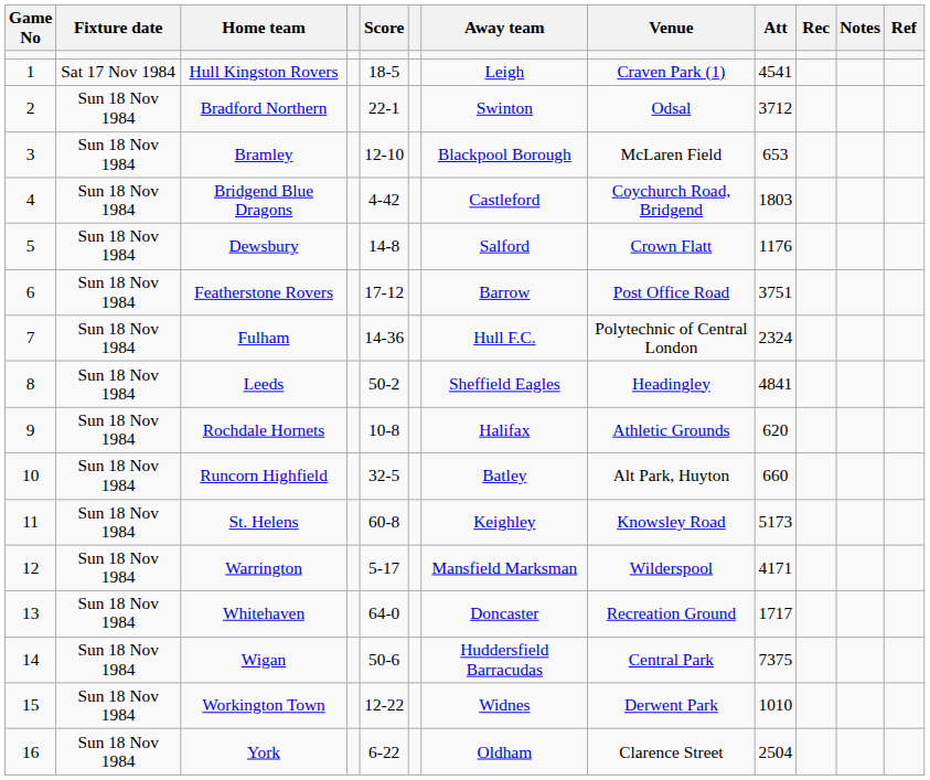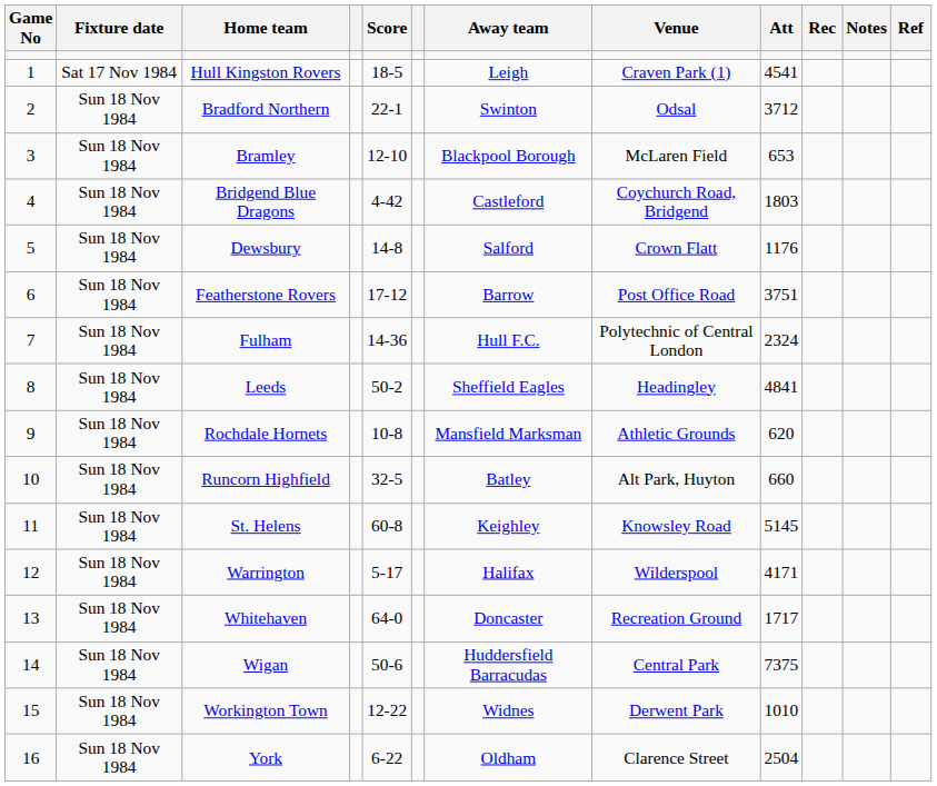 <table class="wikitable" style="text-align:center;">
 <tr>
 <th width=10 abbr="No">Game No</th>
 <th width=110 abbr="Date">Fixture date</th>
 <th width=150 abbr="Home Team">Home team</th>
 <th width=5 abbr="space"></th>
 <th width=20 abbr="Score">Score</th>
 <th width=5 abbr="space"></th>
 <th width=150 abbr="Away Team">Away team</th>
 <th width=150 abbr="Venue">Venue</th>
 <th width=30 abbr="Att">Att</th>
 <th width=30 abbr="Rec">Rec</th>
 <th width=20 abbr="Notes">Notes</th>
 <th width=30 abbr="Ref">Ref</th>
 </tr>
 <tr>
 <td></td>
 <td></td>
 <td></td>
 <td></td>
 <td></td>
 <td></td>
 <td></td>
 <td></td>
 <td></td>
 <td></td>
 <td></td>
 <td></td>
 </tr>
 <tr>
 <td>1</td>
 <td>Sat 17 Nov 1984</td>
 <td><a href='#'>Hull Kingston Rovers</a></td>
 <td></td>
 <td>18-5</td>
 <td></td>
 <td><a href='#'>Leigh</a></td>
 <td><a href='#'>Craven Park (1)</a></td>
 <td>4541</td>
 <td></td>
 <td></td>
 <td></td>
 </tr>
 <tr>
 <td>2</td>
 <td>Sun 18 Nov 1984</td>
 <td><a href='#'>Bradford Northern</a></td>
 <td></td>
 <td>22-1</td>
 <td></td>
 <td><a href='#'>Swinton</a></td>
 <td><a href='#'>Odsal</a></td>
 <td>3712</td>
 <td></td>
 <td></td>
 <td></td>
 </tr>
 <tr>
 <td>3</td>
 <td>Sun 18 Nov 1984</td>
 <td><a href='#'>Bramley</a></td>
 <td></td>
 <td>12-10</td>
 <td></td>
 <td><a href='#'>Blackpool Borough</a></td>
 <td>McLaren Field</td>
 <td>653</td>
 <td></td>
 <td></td>
 <td></td>
 </tr>
 <tr>
 <td>4</td>
 <td>Sun 18 Nov 1984</td>
 <td><a href='#'>Bridgend Blue Dragons</a></td>
 <td></td>
 <td>4-42</td>
 <td></td>
 <td><a href='#'>Castleford</a></td>
 <td><a href='#'>Coychurch Road, Bridgend</a></td>
 <td>1803</td>
 <td></td>
 <td></td>
 <td></td>
 </tr>
 <tr>
 <td>5</td>
 <td>Sun 18 Nov 1984</td>
 <td><a href='#'>Dewsbury</a></td>
 <td></td>
 <td>14-8</td>
 <td></td>
 <td><a href='#'>Salford</a></td>
 <td><a href='#'>Crown Flatt</a></td>
 <td>1176</td>
 <td></td>
 <td></td>
 <td></td>
 </tr>
 <tr>
 <td>6</td>
 <td>Sun 18 Nov 1984</td>
 <td><a href='#'>Featherstone Rovers</a></td>
 <td></td>
 <td>17-12</td>
 <td></td>
 <td><a href='#'>Barrow</a></td>
 <td><a href='#'>Post Office Road</a></td>
 <td>3751</td>
 <td></td>
 <td></td>
 <td></td>
 </tr>
 <tr>
 <td>7</td>
 <td>Sun 18 Nov 1984</td>
 <td><a href='#'>Fulham</a></td>
 <td></td>
 <td>14-36</td>
 <td></td>
 <td><a href='#'>Hull F.C.</a></td>
 <td>Polytechnic of Central London</td>
 <td>2324</td>
 <td></td>
 <td></td>
 <td></td>
 </tr>
 <tr>
 <td>8</td>
 <td>Sun 18 Nov 1984</td>
 <td><a href='#'>Leeds</a></td>
 <td></td>
 <td>50-2</td>
 <td></td>
 <td><a href='#'>Sheffield Eagles</a></td>
 <td><a href='#'>Headingley</a></td>
 <td>4841</td>
 <td></td>
 <td></td>
 <td></td>
 </tr>
 <tr>
 <td>9</td>
 <td>Sun 18 Nov 1984</td>
 <td><a href='#'>Rochdale Hornets</a></td>
 <td></td>
 <td>10-8</td>
 <td></td>
-<td><a href='#'>Halifax</a></td>
+<td><a href='#'>Mansfield Marksman</a></td>
 <td><a href='#'>Athletic Grounds</a></td>
 <td>620</td>
 <td></td>
 <td></td>
 <td></td>
 </tr>
 <tr>
 <td>10</td>
 <td>Sun 18 Nov 1984</td>
 <td><a href='#'>Runcorn Highfield</a></td>
 <td></td>
 <td>32-5</td>
 <td></td>
 <td><a href='#'>Batley</a></td>
 <td>Alt Park, Huyton</td>
 <td>660</td>
 <td></td>
 <td></td>
 <td></td>
 </tr>
 <tr>
 <td>11</td>
 <td>Sun 18 Nov 1984</td>
 <td><a href='#'>St. Helens</a></td>
 <td></td>
 <td>60-8</td>
 <td></td>
 <td><a href='#'>Keighley</a></td>
 <td><a href='#'>Knowsley Road</a></td>
-<td>5173</td>
+<td>5145</td>
 <td></td>
 <td></td>
 <td></td>
 </tr>
 <tr>
 <td>12</td>
 <td>Sun 18 Nov 1984</td>
 <td><a href='#'>Warrington</a></td>
 <td></td>
 <td>5-17</td>
 <td></td>
-<td><a href='#'>Mansfield Marksman</a></td>
+<td><a href='#'>Halifax</a></td>
 <td><a href='#'>Wilderspool</a></td>
 <td>4171</td>
 <td></td>
 <td></td>
 <td></td>
 </tr>
 <tr>
 <td>13</td>
 <td>Sun 18 Nov 1984</td>
 <td><a href='#'>Whitehaven</a></td>
 <td></td>
 <td>64-0</td>
 <td></td>
 <td><a href='#'>Doncaster</a></td>
 <td><a href='#'>Recreation Ground</a></td>
 <td>1717</td>
 <td></td>
 <td></td>
 <td></td>
 </tr>
 <tr>
 <td>14</td>
 <td>Sun 18 Nov 1984</td>
 <td><a href='#'>Wigan</a></td>
 <td></td>
 <td>50-6</td>
 <td></td>
 <td><a href='#'>Huddersfield Barracudas</a></td>
 <td><a href='#'>Central Park</a></td>
 <td>7375</td>
 <td></td>
 <td></td>
 <td></td>
 </tr>
 <tr>
 <td>15</td>
 <td>Sun 18 Nov 1984</td>
 <td><a href='#'>Workington Town</a></td>
 <td></td>
 <td>12-22</td>
 <td></td>
 <td><a href='#'>Widnes</a></td>
 <td><a href='#'>Derwent Park</a></td>
 <td>1010</td>
 <td></td>
 <td></td>
 <td></td>
 </tr>
 <tr>
 <td>16</td>
 <td>Sun 18 Nov 1984</td>
 <td><a href='#'>York</a></td>
 <td></td>
 <td>6-22</td>
 <td></td>
 <td><a href='#'>Oldham</a></td>
 <td>Clarence Street</td>
 <td>2504</td>
 <td></td>
 <td></td>
 <td></td>
 </tr>
 </table>
